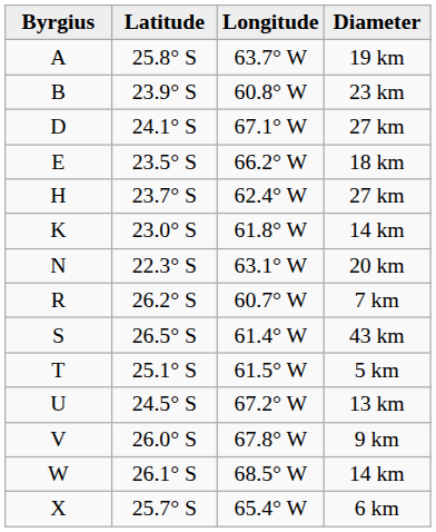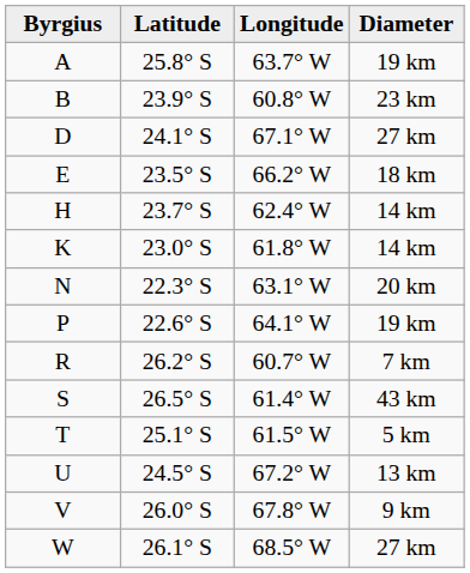 <table class="wikitable">
 <tr>
 <th width="25%" style="background:#eeeeee;">Byrgius</th>
 <th width="25%" style="background:#eeeeee;">Latitude</th>
 <th width="25%" style="background:#eeeeee;">Longitude</th>
 <th width="25%" style="background:#eeeeee;">Diameter</th>
 </tr>
 <tr>
 <td align="center">A</td>
 <td align="center">25.8° S</td>
 <td align="center">63.7° W</td>
 <td align="center">19 km</td>
 </tr>
 <tr>
 <td align="center">B</td>
 <td align="center">23.9° S</td>
 <td align="center">60.8° W</td>
 <td align="center">23 km</td>
 </tr>
 <tr>
 <td align="center">D</td>
 <td align="center">24.1° S</td>
 <td align="center">67.1° W</td>
 <td align="center">27 km</td>
 </tr>
 <tr>
 <td align="center">E</td>
 <td align="center">23.5° S</td>
 <td align="center">66.2° W</td>
 <td align="center">18 km</td>
 </tr>
 <tr>
 <td align="center">H</td>
 <td align="center">23.7° S</td>
 <td align="center">62.4° W</td>
-<td align="center">27 km</td>
+<td align="center">14 km</td>
 </tr>
 <tr>
 <td align="center">K</td>
 <td align="center">23.0° S</td>
 <td align="center">61.8° W</td>
 <td align="center">14 km</td>
 </tr>
 <tr>
 <td align="center">N</td>
 <td align="center">22.3° S</td>
 <td align="center">63.1° W</td>
 <td align="center">20 km</td>
+</tr>
+<tr>
+<td align="center">P</td>
+<td align="center">22.6° S</td>
+<td align="center">64.1° W</td>
+<td align="center">19 km</td>
 </tr>
 <tr>
 <td align="center">R</td>
 <td align="center">26.2° S</td>
 <td align="center">60.7° W</td>
 <td align="center">7 km</td>
 </tr>
 <tr>
 <td align="center">S</td>
 <td align="center">26.5° S</td>
 <td align="center">61.4° W</td>
 <td align="center">43 km</td>
 </tr>
 <tr>
 <td align="center">T</td>
 <td align="center">25.1° S</td>
 <td align="center">61.5° W</td>
 <td align="center">5 km</td>
 </tr>
 <tr>
 <td align="center">U</td>
 <td align="center">24.5° S</td>
 <td align="center">67.2° W</td>
 <td align="center">13 km</td>
 </tr>
 <tr>
 <td align="center">V</td>
 <td align="center">26.0° S</td>
 <td align="center">67.8° W</td>
 <td align="center">9 km</td>
 </tr>
 <tr>
 <td align="center">W</td>
 <td align="center">26.1° S</td>
 <td align="center">68.5° W</td>
-<td align="center">14 km</td>
-</tr>
-<tr>
-<td align="center">X</td>
-<td align="center">25.7° S</td>
-<td align="center">65.4° W</td>
-<td align="center">6 km</td>
+<td align="center">27 km</td>
 </tr>
 </table>
